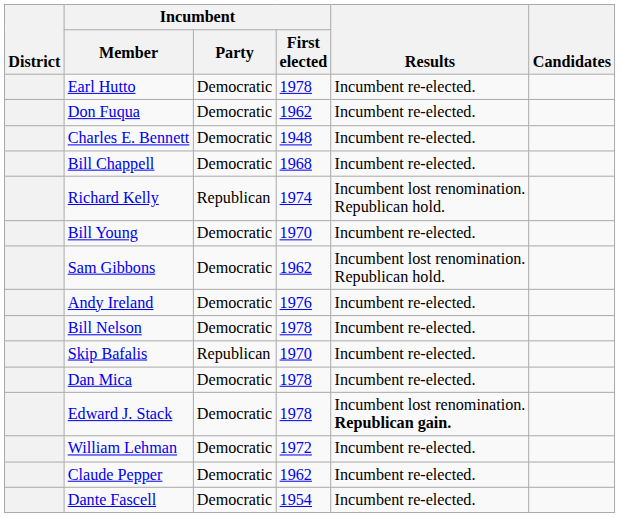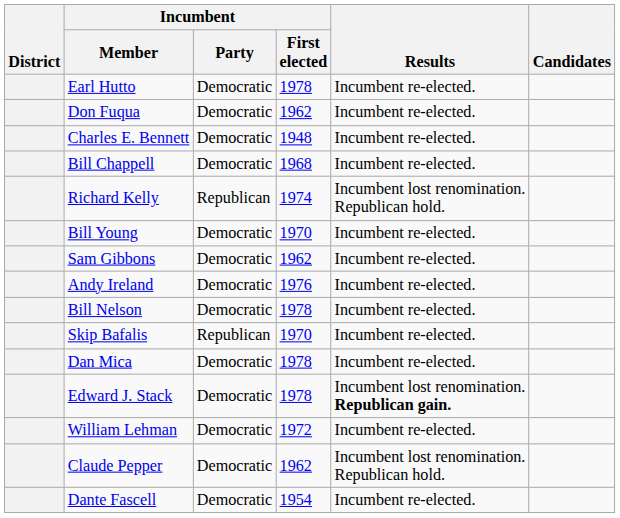 <table class=wikitable>
 <tr valign=bottom>
 <th rowspan=2>District</th>
 <th colspan=3>Incumbent</th>
 <th rowspan=2>Results</th>
 <th rowspan=2>Candidates</th>
 </tr>
 <tr>
 <th>Member</th>
 <th>Party</th>
 <th>First<br>elected</th>
 </tr>
 <tr>
 <th></th>
 <td><a href='#'>Earl Hutto</a></td>
 <td>Democratic</td>
 <td><a href='#'>1978</a></td>
 <td>Incumbent re-elected.</td>
 <td nowrap></td>
 </tr>
 <tr>
 <th></th>
 <td><a href='#'>Don Fuqua</a></td>
 <td>Democratic</td>
 <td><a href='#'>1962</a></td>
 <td>Incumbent re-elected.</td>
 <td nowrap></td>
 </tr>
 <tr>
 <th></th>
 <td><a href='#'>Charles E. Bennett</a></td>
 <td>Democratic</td>
 <td><a href='#'>1948</a></td>
 <td>Incumbent re-elected.</td>
 <td nowrap></td>
 </tr>
 <tr>
 <th></th>
 <td><a href='#'>Bill Chappell</a></td>
 <td>Democratic</td>
 <td><a href='#'>1968</a></td>
 <td>Incumbent re-elected.</td>
 <td nowrap></td>
 </tr>
 <tr>
 <th></th>
 <td><a href='#'>Richard Kelly</a></td>
 <td>Republican</td>
 <td><a href='#'>1974</a></td>
 <td>Incumbent lost renomination.<br>Republican hold.</td>
 <td nowrap></td>
 </tr>
 <tr>
 <th></th>
 <td><a href='#'>Bill Young</a></td>
 <td>Democratic</td>
 <td><a href='#'>1970</a></td>
 <td>Incumbent re-elected.</td>
 <td nowrap></td>
 </tr>
 <tr>
 <th></th>
 <td><a href='#'>Sam Gibbons</a></td>
 <td>Democratic</td>
 <td><a href='#'>1962</a></td>
-<td>Incumbent lost renomination.<br>Republican hold.</td>
+<td>Incumbent re-elected.</td>
 <td nowrap></td>
 </tr>
 <tr>
 <th></th>
 <td><a href='#'>Andy Ireland</a></td>
 <td>Democratic</td>
 <td><a href='#'>1976</a></td>
 <td>Incumbent re-elected.</td>
 <td nowrap></td>
 </tr>
 <tr>
 <th></th>
 <td><a href='#'>Bill Nelson</a></td>
 <td>Democratic</td>
 <td><a href='#'>1978</a></td>
 <td>Incumbent re-elected.</td>
 <td nowrap></td>
 </tr>
 <tr>
 <th></th>
 <td><a href='#'>Skip Bafalis</a></td>
 <td>Republican</td>
 <td><a href='#'>1970</a></td>
 <td>Incumbent re-elected.</td>
 <td nowrap></td>
 </tr>
 <tr>
 <th></th>
 <td><a href='#'>Dan Mica</a></td>
 <td>Democratic</td>
 <td><a href='#'>1978</a></td>
 <td>Incumbent re-elected.</td>
 <td nowrap></td>
 </tr>
 <tr>
 <th></th>
 <td><a href='#'>Edward J. Stack</a></td>
 <td>Democratic</td>
 <td><a href='#'>1978</a></td>
 <td>Incumbent lost renomination.<br><strong>Republican gain.</strong></td>
 <td nowrap></td>
 </tr>
 <tr>
 <th></th>
 <td><a href='#'>William Lehman</a></td>
 <td>Democratic</td>
 <td><a href='#'>1972</a></td>
 <td>Incumbent re-elected.</td>
 <td nowrap></td>
 </tr>
 <tr>
 <th></th>
 <td><a href='#'>Claude Pepper</a></td>
 <td>Democratic</td>
 <td><a href='#'>1962</a></td>
-<td>Incumbent re-elected.</td>
+<td>Incumbent lost renomination.<br>Republican hold.</td>
 <td nowrap></td>
 </tr>
 <tr>
 <th></th>
 <td><a href='#'>Dante Fascell</a></td>
 <td>Democratic</td>
 <td><a href='#'>1954</a></td>
 <td>Incumbent re-elected.</td>
 <td nowrap></td>
 </tr>
 </table>
